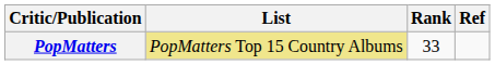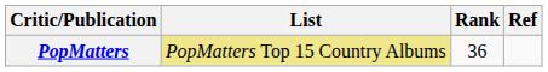 <table class="wikitable plainrowheaders">
 <tr>
 <th scope="col">Critic/Publication</th>
 <th scope="col">List</th>
 <th scope="col">Rank</th>
 <th scope="col">Ref</th>
 </tr>
 <tr>
 <th scope="row"><em><a href='#'>PopMatters</a></em></th>
 <td style="background: khaki;"><em>PopMatters</em> Top 15 Country Albums</td>
-<td style="text-align:center;">33</td>
+<td style="text-align:center;">36</td>
 <td style="text-align:center;"></td>
 </tr>
 </table>
